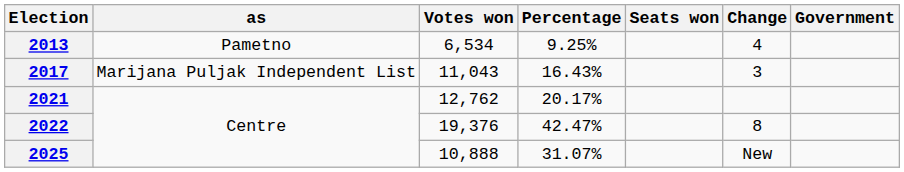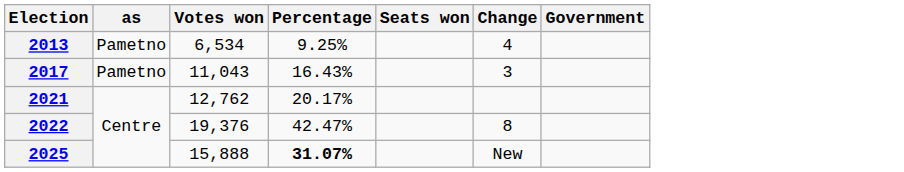 <table class="wikitable" style="text-align: center;">
 <tr>
 <th>Election</th>
 <th>as</th>
 <th>Votes won</th>
 <th>Percentage</th>
 <th>Seats won</th>
 <th>Change</th>
 <th>Government</th>
 </tr>
 <tr>
 <th><a href='#'>2013</a></th>
 <td>Pametno</td>
 <td>6,534</td>
 <td>9.25%</td>
 <td></td>
 <td align=center> 4</td>
 <td></td>
 </tr>
 <tr>
 <th><a href='#'>2017</a></th>
-<td>Marijana Puljak Independent List</td>
+<td>Pametno</td>
 <td>11,043</td>
 <td>16.43%</td>
 <td></td>
 <td align=center> 3</td>
 <td></td>
 </tr>
 <tr>
 <th><a href='#'>2021</a></th>
 <td rowspan=3>Centre</td>
 <td>12,762</td>
 <td>20.17%</td>
 <td></td>
 <td align=center></td>
 <td></td>
 </tr>
 <tr>
 <th><a href='#'>2022</a></th>
 <td>19,376</td>
 <td>42.47%</td>
 <td></td>
 <td align=center> 8</td>
 <td></td>
 </tr>
 <tr>
 <th><a href='#'>2025</a></th>
-<td>10,888</td>
-<td>31.07%</td>
+<td>15,888</td>
+<td><strong>31.07%</strong></td>
 <td></td>
 <td align=center>New</td>
 <td></td>
 </tr>
 </table>
